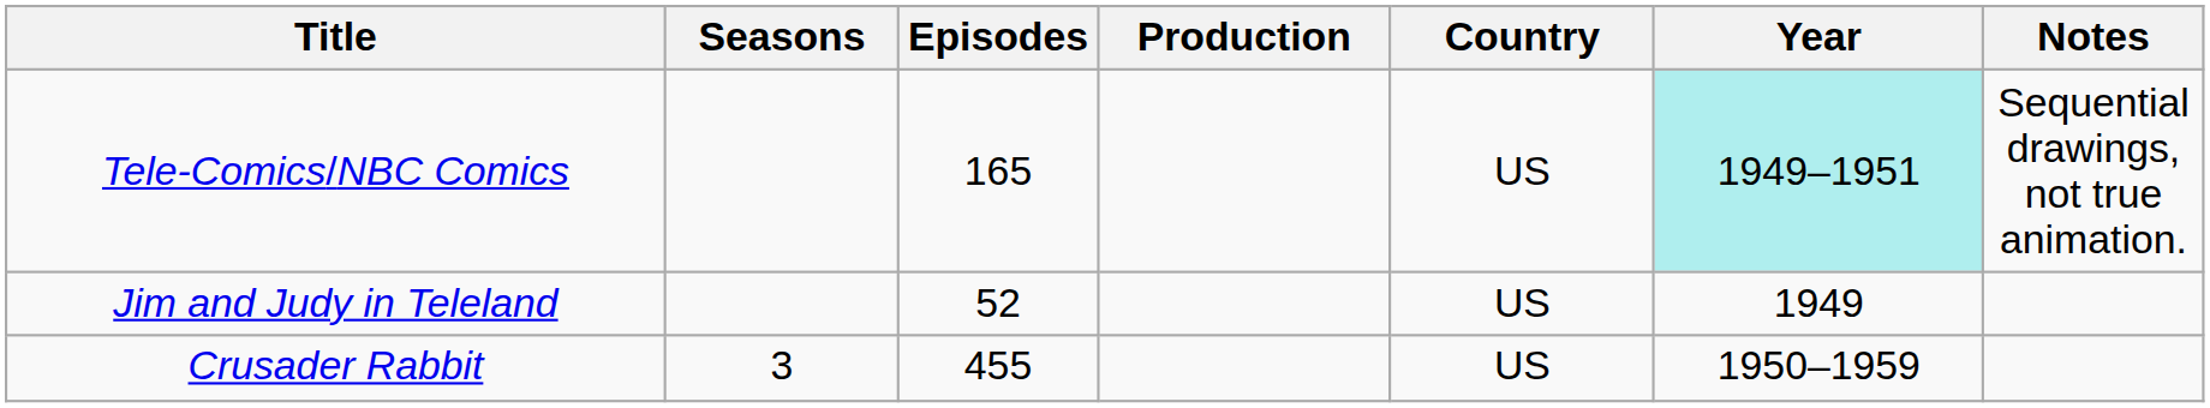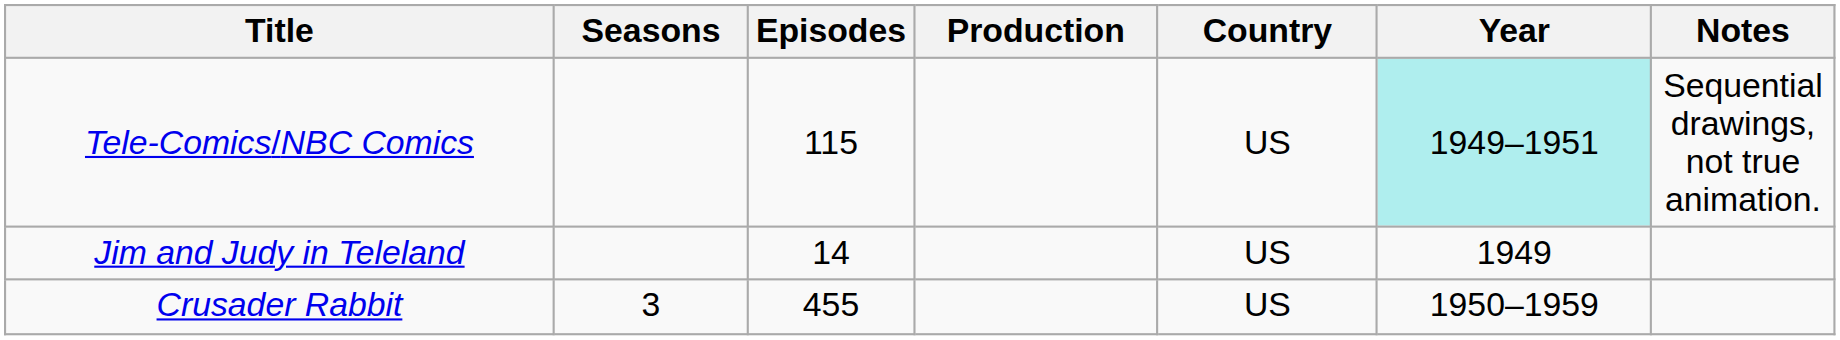 <table class="wikitable sortable" style="text-align:center;">
 <tr>
 <th width=30%>Title</th>
 <th>Seasons</th>
 <th width=2%>Episodes</th>
 <th>Production</th>
 <th width=12%>Country</th>
 <th width=15%>Year</th>
 <th width=10%>Notes</th>
 </tr>
 <tr>
 <td><a href='#'><em>Tele-Comics</em>/<em>NBC Comics</em></a></td>
 <td></td>
-<td>165</td>
+<td>115</td>
 <td></td>
 <td>US</td>
 <td style="background: paleturquoise;">1949–1951</td>
 <td>Sequential drawings, not true animation.</td>
 </tr>
 <tr>
 <td><em><a href='#'>Jim and Judy in Teleland</a></em></td>
 <td></td>
-<td>52</td>
+<td>14</td>
 <td></td>
 <td>US</td>
 <td>1949</td>
 <td></td>
 </tr>
 <tr>
 <td><em><a href='#'>Crusader Rabbit</a></em></td>
 <td>3</td>
 <td>455</td>
 <td></td>
 <td>US</td>
 <td>1950–1959</td>
 <td></td>
 </tr>
 </table>
